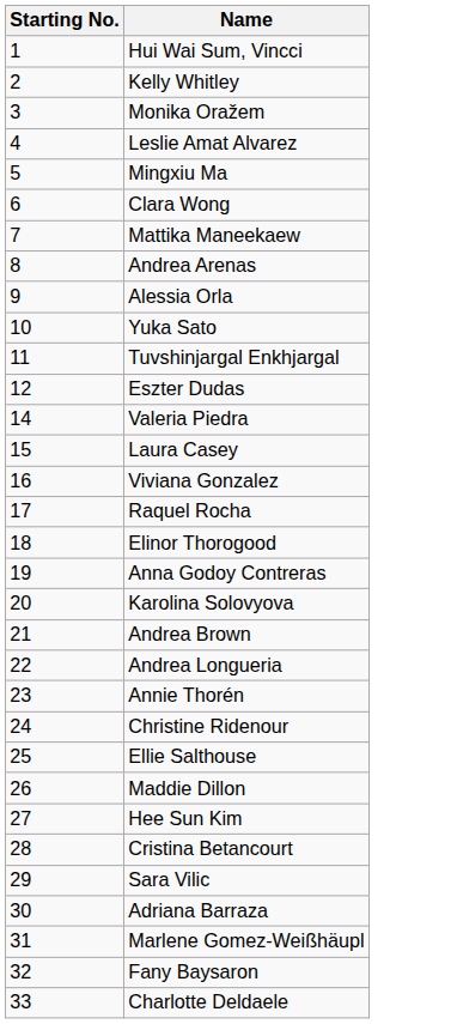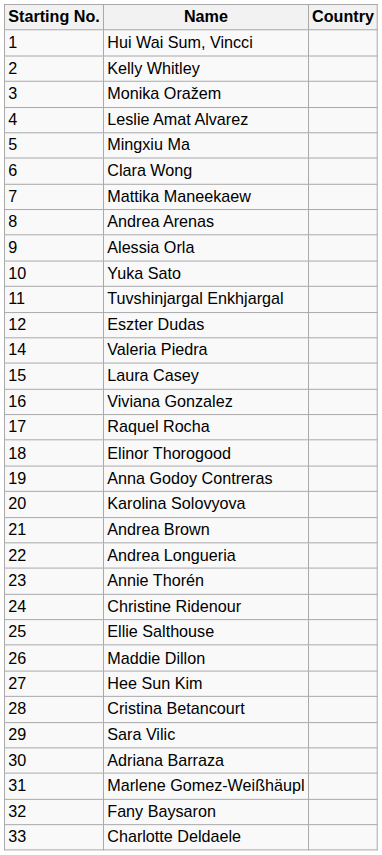 <table class="wikitable sortable">
 <tr>
 <th>Starting No.</th>
 <th>Name</th>
+<th>Country</th>
 </tr>
 <tr>
 <td>1</td>
 <td>Hui Wai Sum, Vincci</td>
+<td></td>
 </tr>
 <tr>
 <td>2</td>
 <td>Kelly Whitley</td>
+<td></td>
 </tr>
 <tr>
 <td>3</td>
 <td>Monika Oražem</td>
+<td></td>
 </tr>
 <tr>
 <td>4</td>
 <td>Leslie Amat Alvarez</td>
+<td></td>
 </tr>
 <tr>
 <td>5</td>
 <td>Mingxiu Ma</td>
+<td></td>
 </tr>
 <tr>
 <td>6</td>
 <td>Clara Wong</td>
+<td></td>
 </tr>
 <tr>
 <td>7</td>
 <td>Mattika Maneekaew</td>
+<td></td>
 </tr>
 <tr>
 <td>8</td>
 <td>Andrea Arenas</td>
+<td></td>
 </tr>
 <tr>
 <td>9</td>
 <td>Alessia Orla</td>
+<td></td>
 </tr>
 <tr>
 <td>10</td>
 <td>Yuka Sato</td>
+<td></td>
 </tr>
 <tr>
 <td>11</td>
 <td>Tuvshinjargal Enkhjargal</td>
+<td></td>
 </tr>
 <tr>
 <td>12</td>
 <td>Eszter Dudas</td>
+<td></td>
 </tr>
 <tr>
 <td>14</td>
 <td>Valeria Piedra</td>
+<td></td>
 </tr>
 <tr>
 <td>15</td>
 <td>Laura Casey</td>
+<td></td>
 </tr>
 <tr>
 <td>16</td>
 <td>Viviana Gonzalez</td>
+<td></td>
 </tr>
 <tr>
 <td>17</td>
 <td>Raquel Rocha</td>
+<td></td>
 </tr>
 <tr>
 <td>18</td>
 <td>Elinor Thorogood</td>
+<td></td>
 </tr>
 <tr>
 <td>19</td>
 <td>Anna Godoy Contreras</td>
+<td></td>
 </tr>
 <tr>
 <td>20</td>
 <td>Karolina Solovyova</td>
+<td></td>
 </tr>
 <tr>
 <td>21</td>
 <td>Andrea Brown</td>
+<td></td>
 </tr>
 <tr>
 <td>22</td>
 <td>Andrea Longueria</td>
+<td></td>
 </tr>
 <tr>
 <td>23</td>
 <td>Annie Thorén</td>
+<td></td>
 </tr>
 <tr>
 <td>24</td>
 <td>Christine Ridenour</td>
+<td></td>
 </tr>
 <tr>
 <td>25</td>
 <td>Ellie Salthouse</td>
+<td></td>
 </tr>
 <tr>
 <td>26</td>
 <td>Maddie Dillon</td>
+<td></td>
 </tr>
 <tr>
 <td>27</td>
 <td>Hee Sun Kim</td>
+<td></td>
 </tr>
 <tr>
 <td>28</td>
 <td>Cristina Betancourt</td>
+<td></td>
 </tr>
 <tr>
 <td>29</td>
 <td>Sara Vilic</td>
+<td></td>
 </tr>
 <tr>
 <td>30</td>
 <td>Adriana Barraza</td>
+<td></td>
 </tr>
 <tr>
 <td>31</td>
 <td>Marlene Gomez-Weißhäupl</td>
+<td></td>
 </tr>
 <tr>
 <td>32</td>
 <td>Fany Baysaron</td>
+<td></td>
 </tr>
 <tr>
 <td>33</td>
 <td>Charlotte Deldaele</td>
+<td></td>
 </tr>
 </table>
